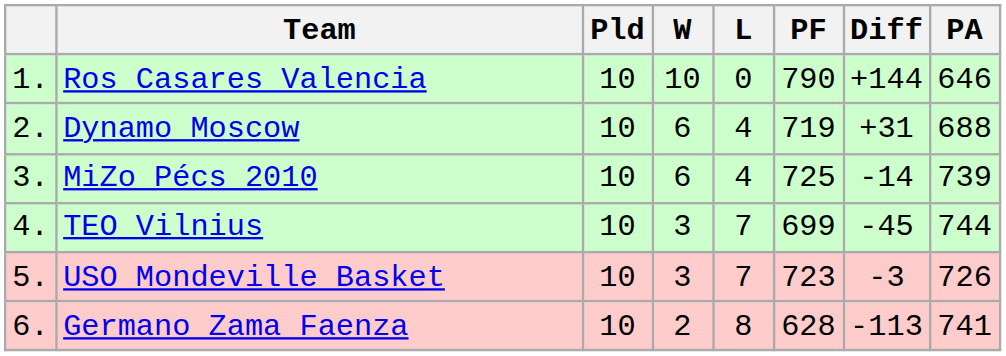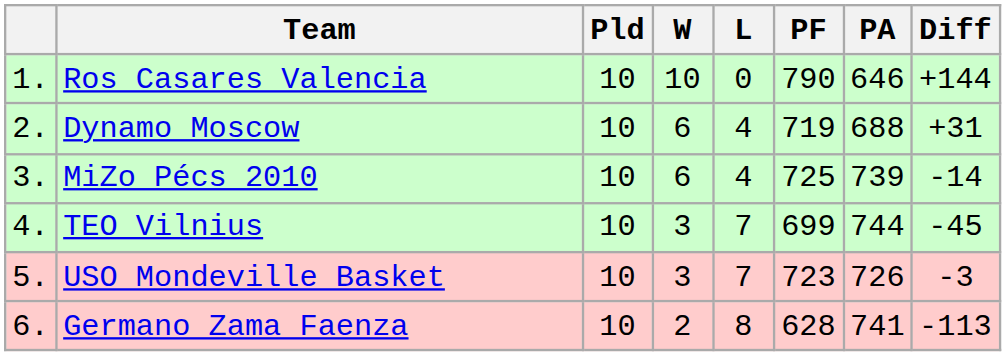 <table class=wikitable style="text-align:center">
 <tr>
 <th width=15></th>
 <th width=220>Team</th>
 <th width=20>Pld</th>
 <th width=20>W</th>
 <th width=20>L</th>
 <th width=20>PF</th>
+<th width=20>PA</th>
 <th width=30>Diff</th>
-<th width=20>PA</th>
 </tr>
 <tr style="background: #ccffcc;">
 <td>1.</td>
 <td align=left> <a href='#'>Ros Casares Valencia</a></td>
 <td>10</td>
 <td>10</td>
 <td>0</td>
 <td>790</td>
+<td>646</td>
 <td>+144</td>
-<td>646</td>
 </tr>
 <tr style="background: #ccffcc;">
 <td>2.</td>
 <td align=left> <a href='#'>Dynamo Moscow</a></td>
 <td>10</td>
 <td>6</td>
 <td>4</td>
 <td>719</td>
+<td>688</td>
 <td>+31</td>
-<td>688</td>
 </tr>
 <tr style="background: #ccffcc;">
 <td>3.</td>
 <td align=left> <a href='#'>MiZo Pécs 2010</a></td>
 <td>10</td>
 <td>6</td>
 <td>4</td>
 <td>725</td>
+<td>739</td>
 <td>-14</td>
-<td>739</td>
 </tr>
 <tr style="background: #ccffcc;">
 <td>4.</td>
 <td align=left> <a href='#'>TEO Vilnius</a></td>
 <td>10</td>
 <td>3</td>
 <td>7</td>
 <td>699</td>
+<td>744</td>
 <td>-45</td>
-<td>744</td>
 </tr>
 <tr style="background: #ffcccc;">
 <td>5.</td>
 <td align=left> <a href='#'>USO Mondeville Basket</a></td>
 <td>10</td>
 <td>3</td>
 <td>7</td>
 <td>723</td>
+<td>726</td>
 <td>-3</td>
-<td>726</td>
 </tr>
 <tr style="background: #ffcccc;">
 <td>6.</td>
 <td align=left> <a href='#'>Germano Zama Faenza</a></td>
 <td>10</td>
 <td>2</td>
 <td>8</td>
 <td>628</td>
+<td>741</td>
 <td>-113</td>
-<td>741</td>
 </tr>
 </table>
